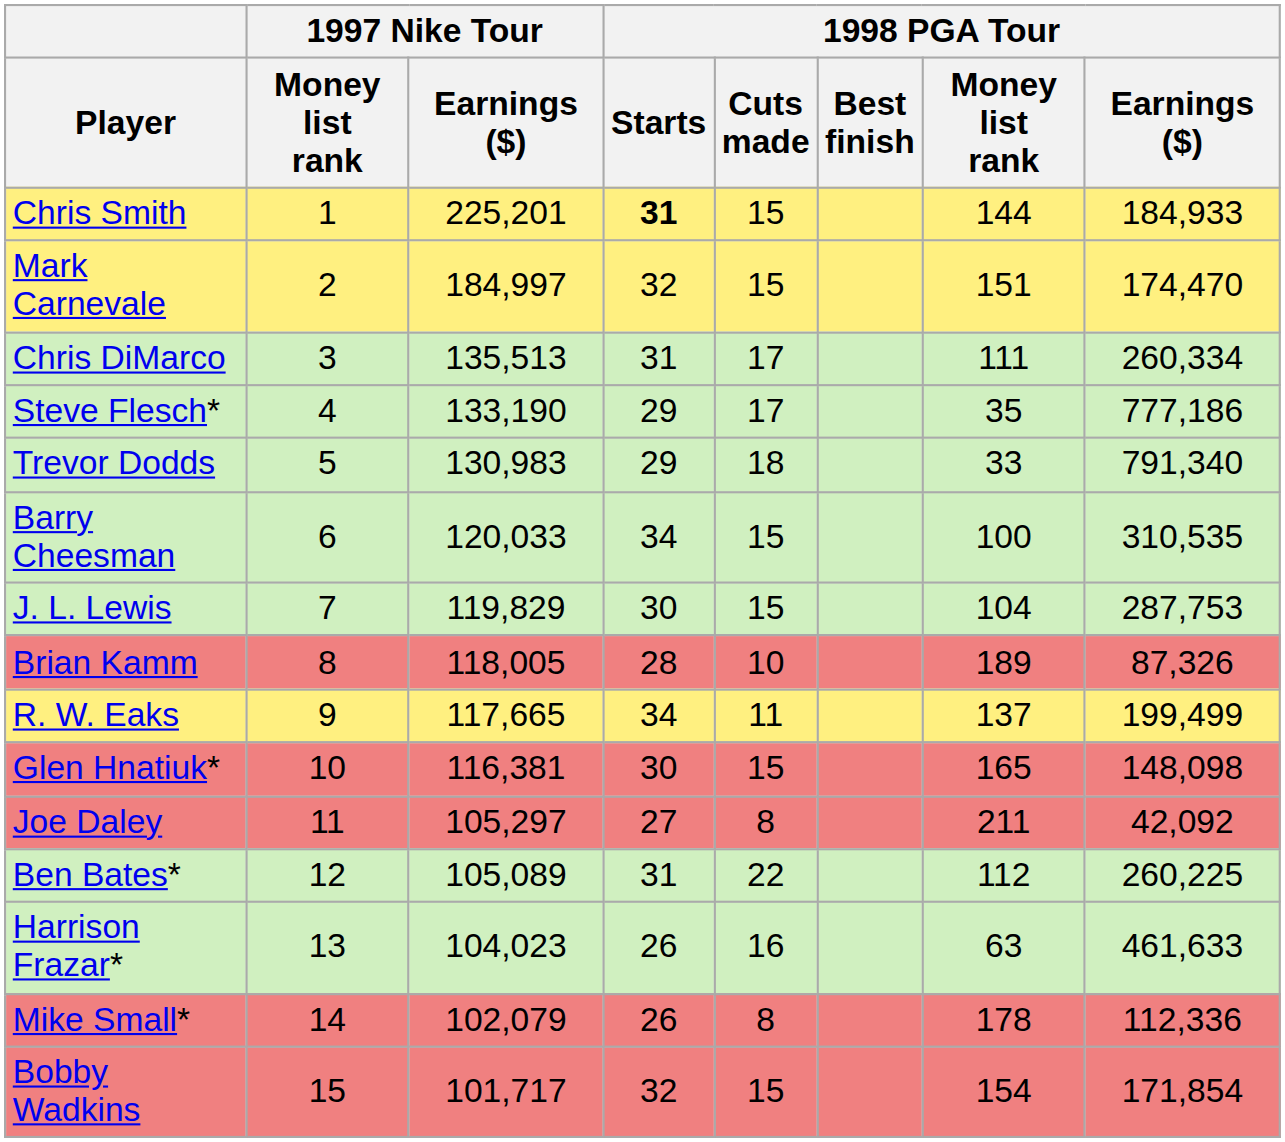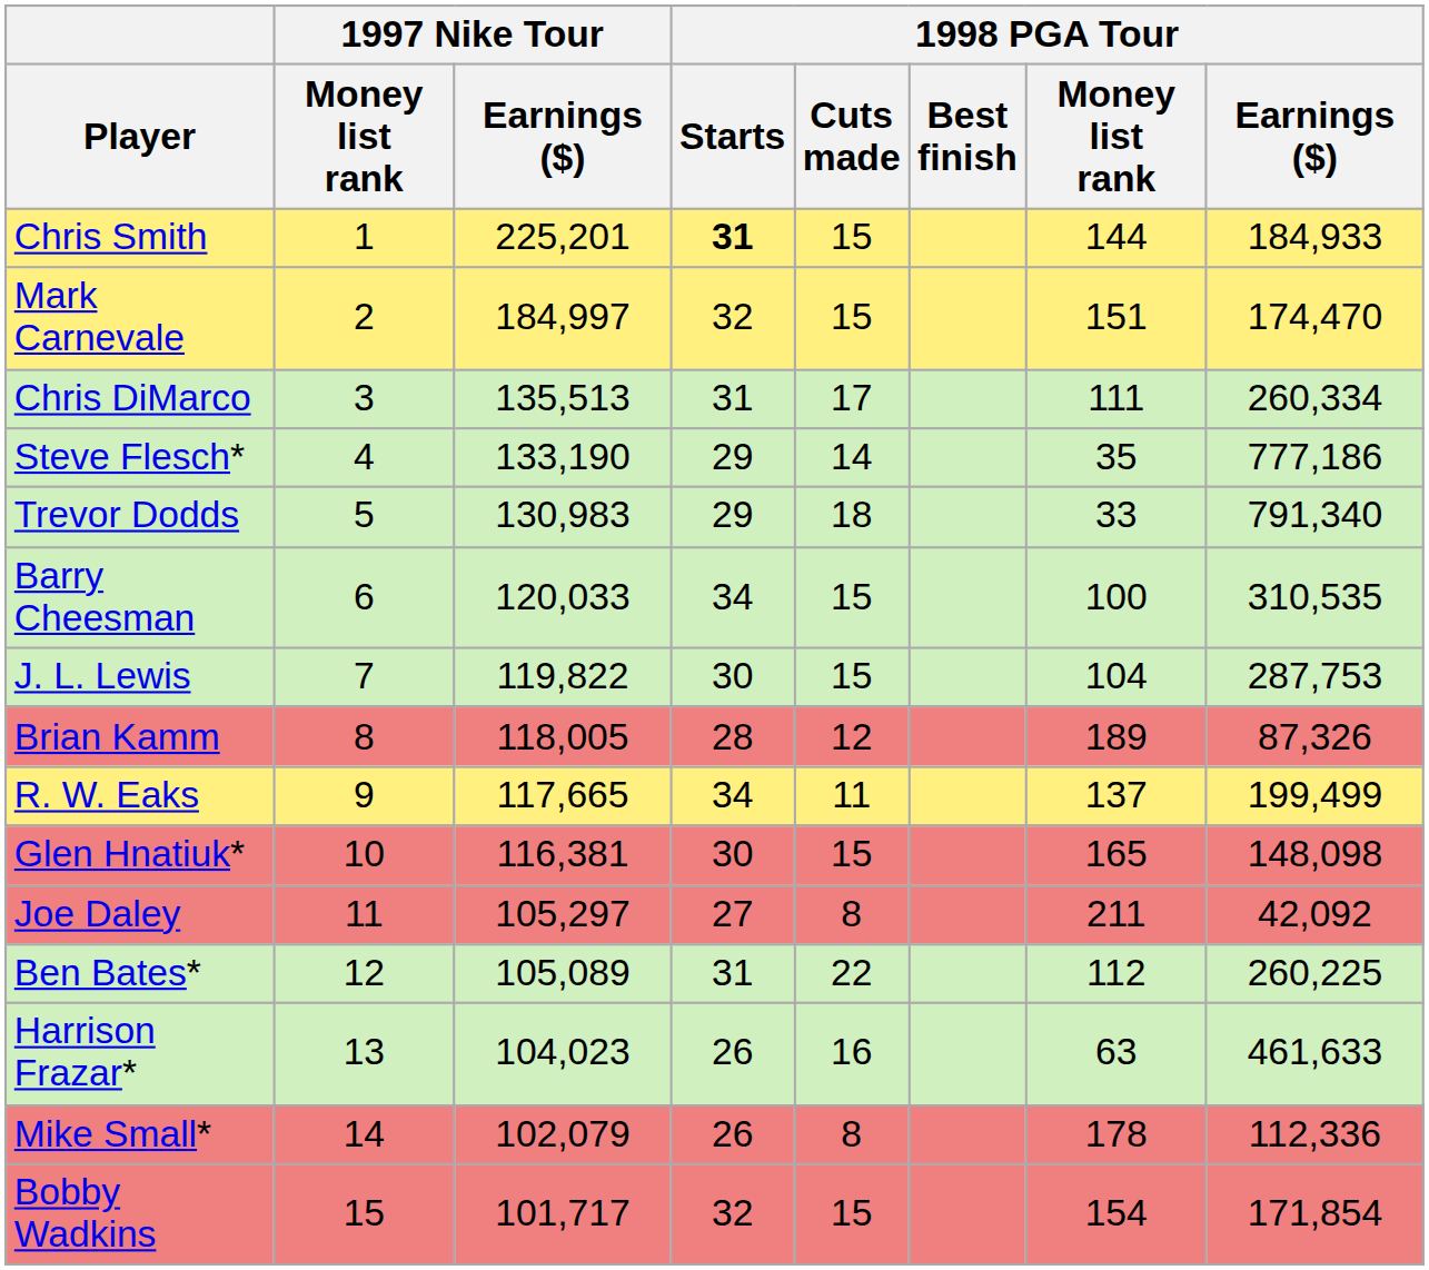 <table class="wikitable sortable" style="text-align:center">
 <tr>
 <th></th>
 <th colspan=2>1997 Nike Tour</th>
 <th colspan=6>1998 PGA Tour</th>
 </tr>
 <tr>
 <th>Player</th>
 <th>Money list<br>rank</th>
 <th>Earnings ($)</th>
 <th>Starts</th>
 <th>Cuts<br>made</th>
 <th>Best<br>finish</th>
 <th>Money list<br>rank</th>
 <th>Earnings ($)</th>
 </tr>
 <tr style="background:#FFF080;">
 <td align=left> <a href='#'>Chris Smith</a></td>
 <td>1</td>
 <td>225,201</td>
 <td><strong>31</strong></td>
 <td>15</td>
 <td></td>
 <td>144</td>
 <td>184,933</td>
 </tr>
 <tr style="background:#FFF080;">
 <td align=left> <a href='#'>Mark Carnevale</a></td>
 <td>2</td>
 <td>184,997</td>
 <td>32</td>
 <td>15</td>
 <td></td>
 <td>151</td>
 <td>174,470</td>
 </tr>
 <tr style="background:#D0F0C0;">
 <td align=left> <a href='#'>Chris DiMarco</a></td>
 <td>3</td>
 <td>135,513</td>
 <td>31</td>
 <td>17</td>
 <td></td>
 <td>111</td>
 <td>260,334</td>
 </tr>
 <tr style="background:#D0F0C0;">
 <td align=left> <a href='#'>Steve Flesch</a>*</td>
 <td>4</td>
 <td>133,190</td>
 <td>29</td>
-<td>17</td>
+<td>14</td>
 <td></td>
 <td>35</td>
 <td>777,186</td>
 </tr>
 <tr style="background:#D0F0C0;">
 <td align=left> <a href='#'>Trevor Dodds</a></td>
 <td>5</td>
 <td>130,983</td>
 <td>29</td>
 <td>18</td>
 <td></td>
 <td>33</td>
 <td>791,340</td>
 </tr>
 <tr style="background:#D0F0C0;">
 <td align=left> <a href='#'>Barry Cheesman</a></td>
 <td>6</td>
 <td>120,033</td>
 <td>34</td>
 <td>15</td>
 <td></td>
 <td>100</td>
 <td>310,535</td>
 </tr>
 <tr style="background:#D0F0C0;">
 <td align=left> <a href='#'>J. L. Lewis</a></td>
 <td>7</td>
-<td>119,829</td>
+<td>119,822</td>
 <td>30</td>
 <td>15</td>
 <td></td>
 <td>104</td>
 <td>287,753</td>
 </tr>
 <tr style="background:#F08080;">
 <td align=left> <a href='#'>Brian Kamm</a></td>
 <td>8</td>
 <td>118,005</td>
 <td>28</td>
-<td>10</td>
+<td>12</td>
 <td></td>
 <td>189</td>
 <td>87,326</td>
 </tr>
 <tr style="background:#FFF080;">
 <td align=left> <a href='#'>R. W. Eaks</a></td>
 <td>9</td>
 <td>117,665</td>
 <td>34</td>
 <td>11</td>
 <td></td>
 <td>137</td>
 <td>199,499</td>
 </tr>
 <tr style="background:#F08080;">
 <td align=left> <a href='#'>Glen Hnatiuk</a>*</td>
 <td>10</td>
 <td>116,381</td>
 <td>30</td>
 <td>15</td>
 <td></td>
 <td>165</td>
 <td>148,098</td>
 </tr>
 <tr style="background:#F08080;">
 <td align=left> <a href='#'>Joe Daley</a></td>
 <td>11</td>
 <td>105,297</td>
 <td>27</td>
 <td>8</td>
 <td></td>
 <td>211</td>
 <td>42,092</td>
 </tr>
 <tr style="background:#D0F0C0;">
 <td align=left> <a href='#'>Ben Bates</a>*</td>
 <td>12</td>
 <td>105,089</td>
 <td>31</td>
 <td>22</td>
 <td></td>
 <td>112</td>
 <td>260,225</td>
 </tr>
 <tr style="background:#D0F0C0;">
 <td align=left> <a href='#'>Harrison Frazar</a>*</td>
 <td>13</td>
 <td>104,023</td>
 <td>26</td>
 <td>16</td>
 <td></td>
 <td>63</td>
 <td>461,633</td>
 </tr>
 <tr style="background:#F08080;">
 <td align=left> <a href='#'>Mike Small</a>*</td>
 <td>14</td>
 <td>102,079</td>
 <td>26</td>
 <td>8</td>
 <td></td>
 <td>178</td>
 <td>112,336</td>
 </tr>
 <tr style="background:#F08080;">
 <td align=left> <a href='#'>Bobby Wadkins</a></td>
 <td>15</td>
 <td>101,717</td>
 <td>32</td>
 <td>15</td>
 <td></td>
 <td>154</td>
 <td>171,854</td>
 </tr>
 </table>
